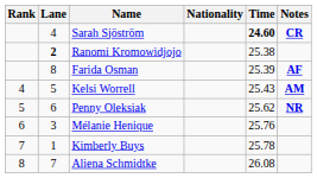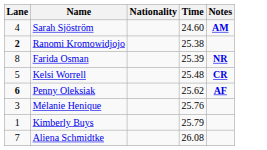 <table class="wikitable sortable" style="text-align:center">
 <tr>
-<th>Rank</th>
 <th>Lane</th>
 <th>Name</th>
 <th>Nationality</th>
 <th>Time</th>
 <th>Notes</th>
 </tr>
 <tr>
-<td></td>
 <td>4</td>
 <td align=left><a href='#'>Sarah Sjöström</a></td>
 <td align=left></td>
-<td><strong>24.60</strong></td>
-<td><strong><a href='#'>CR</a></strong></td>
+<td>24.60</td>
+<td><strong><a href='#'>AM</a></strong></td>
 </tr>
 <tr>
-<td></td>
 <td><strong>2</strong></td>
 <td align=left><a href='#'>Ranomi Kromowidjojo</a></td>
 <td align=left></td>
 <td>25.38</td>
 <td></td>
 </tr>
 <tr>
-<td></td>
 <td>8</td>
 <td align=left><a href='#'>Farida Osman</a></td>
 <td align=left></td>
 <td>25.39</td>
+<td><strong><a href='#'>NR</a></strong></td>
+</tr>
+<tr>
+<td>5</td>
+<td align=left><a href='#'>Kelsi Worrell</a></td>
+<td align=left></td>
+<td>25.48</td>
+<td><strong><a href='#'>CR</a></strong></td>
+</tr>
+<tr>
+<td><strong>6</strong></td>
+<td align=left><a href='#'>Penny Oleksiak</a></td>
+<td align=left></td>
+<td>25.62</td>
 <td><strong><a href='#'>AF</a></strong></td>
 </tr>
 <tr>
-<td>4</td>
-<td>5</td>
-<td align=left><a href='#'>Kelsi Worrell</a></td>
-<td align=left></td>
-<td>25.43</td>
-<td><strong><a href='#'>AM</a></strong></td>
-</tr>
-<tr>
-<td>5</td>
-<td>6</td>
-<td align=left><a href='#'>Penny Oleksiak</a></td>
-<td align=left></td>
-<td>25.62</td>
-<td><strong><a href='#'>NR</a></strong></td>
-</tr>
-<tr>
-<td>6</td>
 <td>3</td>
 <td align=left><a href='#'>Mélanie Henique</a></td>
 <td align=left></td>
 <td>25.76</td>
 <td></td>
 </tr>
 <tr>
-<td>7</td>
 <td>1</td>
 <td align=left><a href='#'>Kimberly Buys</a></td>
 <td align=left></td>
-<td>25.78</td>
+<td>25.79</td>
 <td></td>
 </tr>
 <tr>
-<td>8</td>
 <td>7</td>
 <td align=left><a href='#'>Aliena Schmidtke</a></td>
 <td align=left></td>
 <td>26.08</td>
 <td></td>
 </tr>
 </table>
